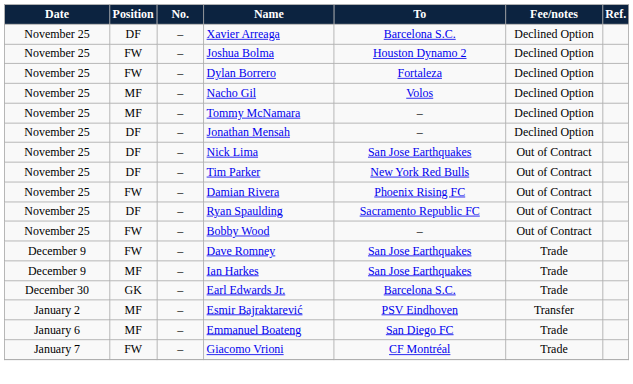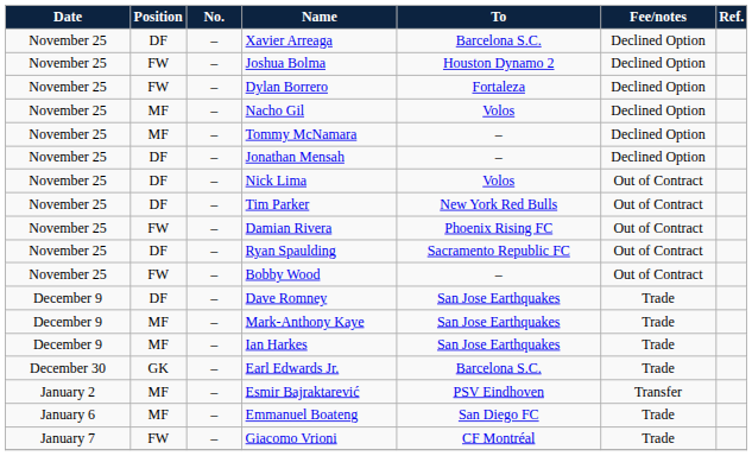 <table class="wikitable" style="text-align:center; font-size:90%; ">
 <tr>
 <th style="background:#0C2340; color:#FFFFFF; width:120px;">Date</th>
 <th style="background:#0C2340; color:#FFFFFF; width:50px;">Position</th>
 <th style="background:#0C2340; color:#FFFFFF; width:50px;">No.</th>
 <th style="background:#0C2340; color:#FFFFFF; width:150px;">Name</th>
 <th style="background:#0C2340; color:#FFFFFF; width:200px;">To</th>
 <th style="background:#0C2340; color:#FFFFFF; width:110px;">Fee/notes</th>
 <th style="background:#0C2340; color:#FFFFFF; width:25px;">Ref.</th>
 </tr>
 <tr>
 <td>November 25</td>
 <td>DF</td>
 <td>–</td>
 <td align="left"> <a href='#'>Xavier Arreaga</a></td>
 <td><a href='#'>Barcelona S.C.</a></td>
 <td>Declined Option</td>
 <td></td>
 </tr>
 <tr>
 <td>November 25</td>
 <td>FW</td>
 <td>–</td>
 <td align="left"> <a href='#'>Joshua Bolma</a></td>
 <td><a href='#'>Houston Dynamo 2</a></td>
 <td>Declined Option</td>
 <td></td>
 </tr>
 <tr>
 <td>November 25</td>
 <td>FW</td>
 <td>–</td>
 <td align="left"> <a href='#'>Dylan Borrero</a></td>
 <td> <a href='#'>Fortaleza</a></td>
 <td>Declined Option</td>
 <td></td>
 </tr>
 <tr>
 <td>November 25</td>
 <td>MF</td>
 <td>–</td>
 <td align="left"> <a href='#'>Nacho Gil</a></td>
 <td> <a href='#'>Volos</a></td>
 <td>Declined Option</td>
 <td></td>
 </tr>
 <tr>
 <td>November 25</td>
 <td>MF</td>
 <td>–</td>
 <td align="left"> <a href='#'>Tommy McNamara</a></td>
 <td>–</td>
 <td>Declined Option</td>
 <td></td>
 </tr>
 <tr>
 <td>November 25</td>
 <td>DF</td>
 <td>–</td>
 <td align="left"> <a href='#'>Jonathan Mensah</a></td>
 <td>–</td>
 <td>Declined Option</td>
 <td></td>
 </tr>
 <tr>
 <td>November 25</td>
 <td>DF</td>
 <td>–</td>
 <td align="left"> <a href='#'>Nick Lima</a></td>
-<td> <a href='#'>San Jose Earthquakes</a></td>
+<td> <a href='#'>Volos</a></td>
 <td>Out of Contract</td>
 <td></td>
 </tr>
 <tr>
 <td>November 25</td>
 <td>DF</td>
 <td>–</td>
 <td align="left"> <a href='#'>Tim Parker</a></td>
 <td> <a href='#'>New York Red Bulls</a></td>
 <td>Out of Contract</td>
 <td></td>
 </tr>
 <tr>
 <td>November 25</td>
 <td>FW</td>
 <td>–</td>
 <td align="left"> <a href='#'>Damian Rivera</a></td>
 <td> <a href='#'>Phoenix Rising FC</a></td>
 <td>Out of Contract</td>
 <td></td>
 </tr>
 <tr>
 <td>November 25</td>
 <td>DF</td>
 <td>–</td>
 <td align="left"> <a href='#'>Ryan Spaulding</a></td>
 <td> <a href='#'>Sacramento Republic FC</a></td>
 <td>Out of Contract</td>
 <td></td>
 </tr>
 <tr>
 <td>November 25</td>
 <td>FW</td>
 <td>–</td>
 <td align="left"> <a href='#'>Bobby Wood</a></td>
 <td>–</td>
 <td>Out of Contract</td>
 <td></td>
 </tr>
 <tr>
 <td>December 9</td>
-<td>FW</td>
+<td>DF</td>
 <td>–</td>
 <td align="left"> <a href='#'>Dave Romney</a></td>
+<td> <a href='#'>San Jose Earthquakes</a></td>
+<td>Trade</td>
+<td></td>
+</tr>
+<tr>
+<td>December 9</td>
+<td>MF</td>
+<td>–</td>
+<td align="left"> <a href='#'>Mark-Anthony Kaye</a></td>
 <td> <a href='#'>San Jose Earthquakes</a></td>
 <td>Trade</td>
 <td></td>
 </tr>
 <tr>
 <td>December 9</td>
 <td>MF</td>
 <td>–</td>
 <td align="left"> <a href='#'>Ian Harkes</a></td>
 <td> <a href='#'>San Jose Earthquakes</a></td>
 <td>Trade</td>
 <td></td>
 </tr>
 <tr>
 <td>December 30</td>
 <td>GK</td>
 <td>–</td>
 <td align="left"> <a href='#'>Earl Edwards Jr.</a></td>
 <td><a href='#'>Barcelona S.C.</a></td>
 <td>Trade</td>
 <td></td>
 </tr>
 <tr>
 <td>January 2</td>
 <td>MF</td>
 <td>–</td>
 <td align="left"> <a href='#'>Esmir Bajraktarević</a></td>
 <td> <a href='#'>PSV Eindhoven</a></td>
 <td>Transfer</td>
 <td></td>
 </tr>
 <tr>
 <td>January 6</td>
 <td>MF</td>
 <td>–</td>
 <td align="left"> <a href='#'>Emmanuel Boateng</a></td>
 <td> <a href='#'>San Diego FC</a></td>
 <td>Trade</td>
 <td></td>
 </tr>
 <tr>
 <td>January 7</td>
 <td>FW</td>
 <td>–</td>
 <td align="left"> <a href='#'>Giacomo Vrioni</a></td>
 <td> <a href='#'>CF Montréal</a></td>
 <td>Trade</td>
 <td></td>
 </tr>
 <tr>
 </tr>
 </table>
